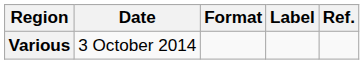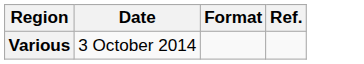 <table class="wikitable plainrowheaders">
 <tr>
 <th scope="col">Region</th>
 <th scope="col">Date</th>
 <th scope="col">Format</th>
-<th scope="col">Label</th>
 <th scope="col">Ref.</th>
 </tr>
 <tr>
 <th scope="row">Various</th>
 <td>3 October 2014</td>
 <td></td>
 <td></td>
-<td></td>
 </tr>
 </table>
